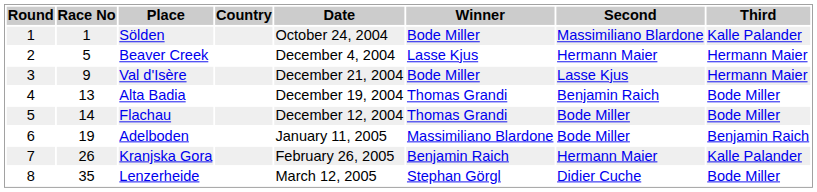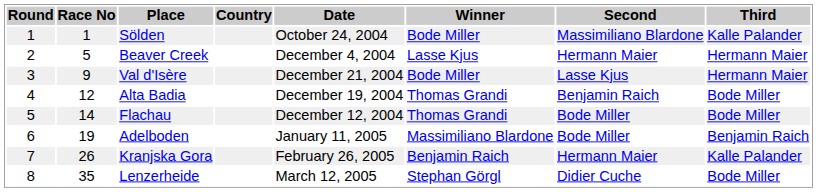 <table border="0" style="border: 1px solid #999; background-color:#FFFFFF; text-align:center">
 <tr align="center" bgcolor="#CCCCCC">
 <th>Round</th>
 <th>Race No</th>
 <th>Place</th>
 <th>Country</th>
 <th>Date</th>
 <th>Winner</th>
 <th>Second</th>
 <th>Third</th>
 </tr>
 <tr bgcolor="#EFEFEF">
 <td>1</td>
 <td>1</td>
 <td align="left"><a href='#'>Sölden</a></td>
 <td align="left"></td>
 <td align="left">October 24, 2004</td>
 <td align="left"> <a href='#'>Bode Miller</a></td>
 <td align="left"> <a href='#'>Massimiliano Blardone</a></td>
 <td align="left"> <a href='#'>Kalle Palander</a></td>
 </tr>
 <tr>
 <td>2</td>
 <td>5</td>
 <td align="left"><a href='#'>Beaver Creek</a></td>
 <td align="left"></td>
 <td align="left">December 4, 2004</td>
 <td align="left"> <a href='#'>Lasse Kjus</a></td>
 <td align="left"> <a href='#'>Hermann Maier</a></td>
 <td align="left"> <a href='#'>Hermann Maier</a></td>
 </tr>
 <tr bgcolor="#EFEFEF">
 <td>3</td>
 <td>9</td>
 <td align="left"><a href='#'>Val d'Isère</a></td>
 <td align="left"></td>
 <td align="left">December 21, 2004</td>
 <td align="left"> <a href='#'>Bode Miller</a></td>
 <td align="left"> <a href='#'>Lasse Kjus</a></td>
 <td align="left"> <a href='#'>Hermann Maier</a></td>
 </tr>
 <tr>
 <td>4</td>
-<td>13</td>
+<td>12</td>
 <td align="left"><a href='#'>Alta Badia</a></td>
 <td align="left"></td>
 <td align="left">December 19, 2004</td>
 <td align="left"> <a href='#'>Thomas Grandi</a></td>
 <td align="left"> <a href='#'>Benjamin Raich</a></td>
 <td align="left"> <a href='#'>Bode Miller</a></td>
 </tr>
 <tr bgcolor="#EFEFEF">
 <td>5</td>
 <td>14</td>
 <td align="left"><a href='#'>Flachau</a></td>
 <td align="left"></td>
 <td align="left">December 12, 2004</td>
 <td align="left"> <a href='#'>Thomas Grandi</a></td>
 <td align="left"> <a href='#'>Bode Miller</a></td>
 <td align="left"> <a href='#'>Bode Miller</a></td>
 </tr>
 <tr>
 <td>6</td>
 <td>19</td>
 <td align="left"><a href='#'>Adelboden</a></td>
 <td align="left"></td>
 <td align="left">January 11, 2005</td>
 <td align="left"> <a href='#'>Massimiliano Blardone</a></td>
 <td align="left"> <a href='#'>Bode Miller</a></td>
 <td align="left"> <a href='#'>Benjamin Raich</a></td>
 </tr>
 <tr bgcolor="#EFEFEF">
 <td>7</td>
 <td>26</td>
 <td align="left"><a href='#'>Kranjska Gora</a></td>
 <td align="left"></td>
 <td align="left">February 26, 2005</td>
 <td align="left"> <a href='#'>Benjamin Raich</a></td>
 <td align="left"> <a href='#'>Hermann Maier</a></td>
 <td align="left"> <a href='#'>Kalle Palander</a></td>
 </tr>
 <tr>
 <td>8</td>
 <td>35</td>
 <td align="left"><a href='#'>Lenzerheide</a></td>
 <td align="left"></td>
 <td align="left">March 12, 2005</td>
 <td align="left"> <a href='#'>Stephan Görgl</a></td>
 <td align="left"> <a href='#'>Didier Cuche</a></td>
 <td align="left"> <a href='#'>Bode Miller</a></td>
 </tr>
 </table>
